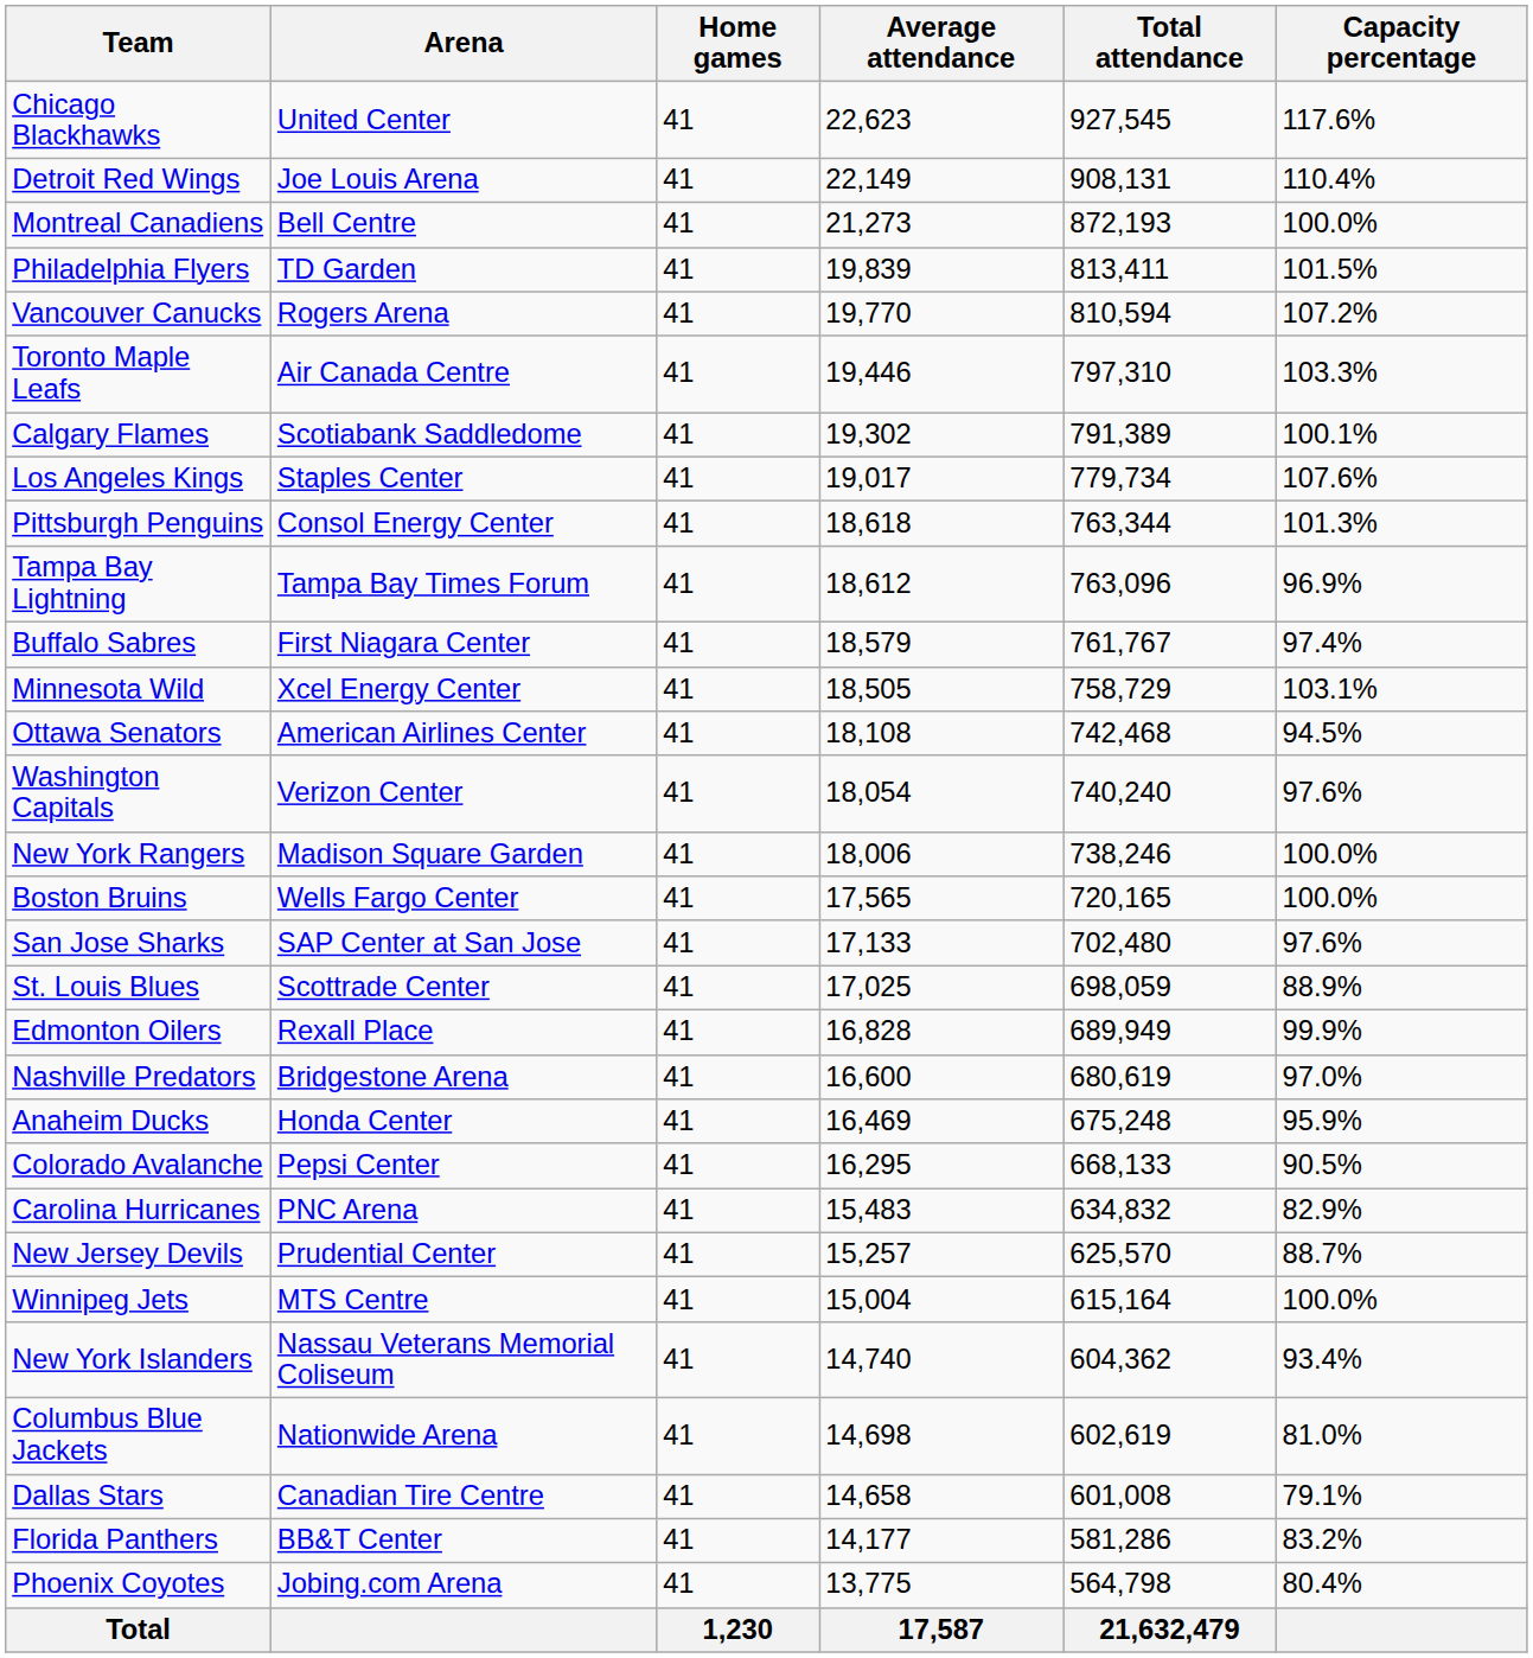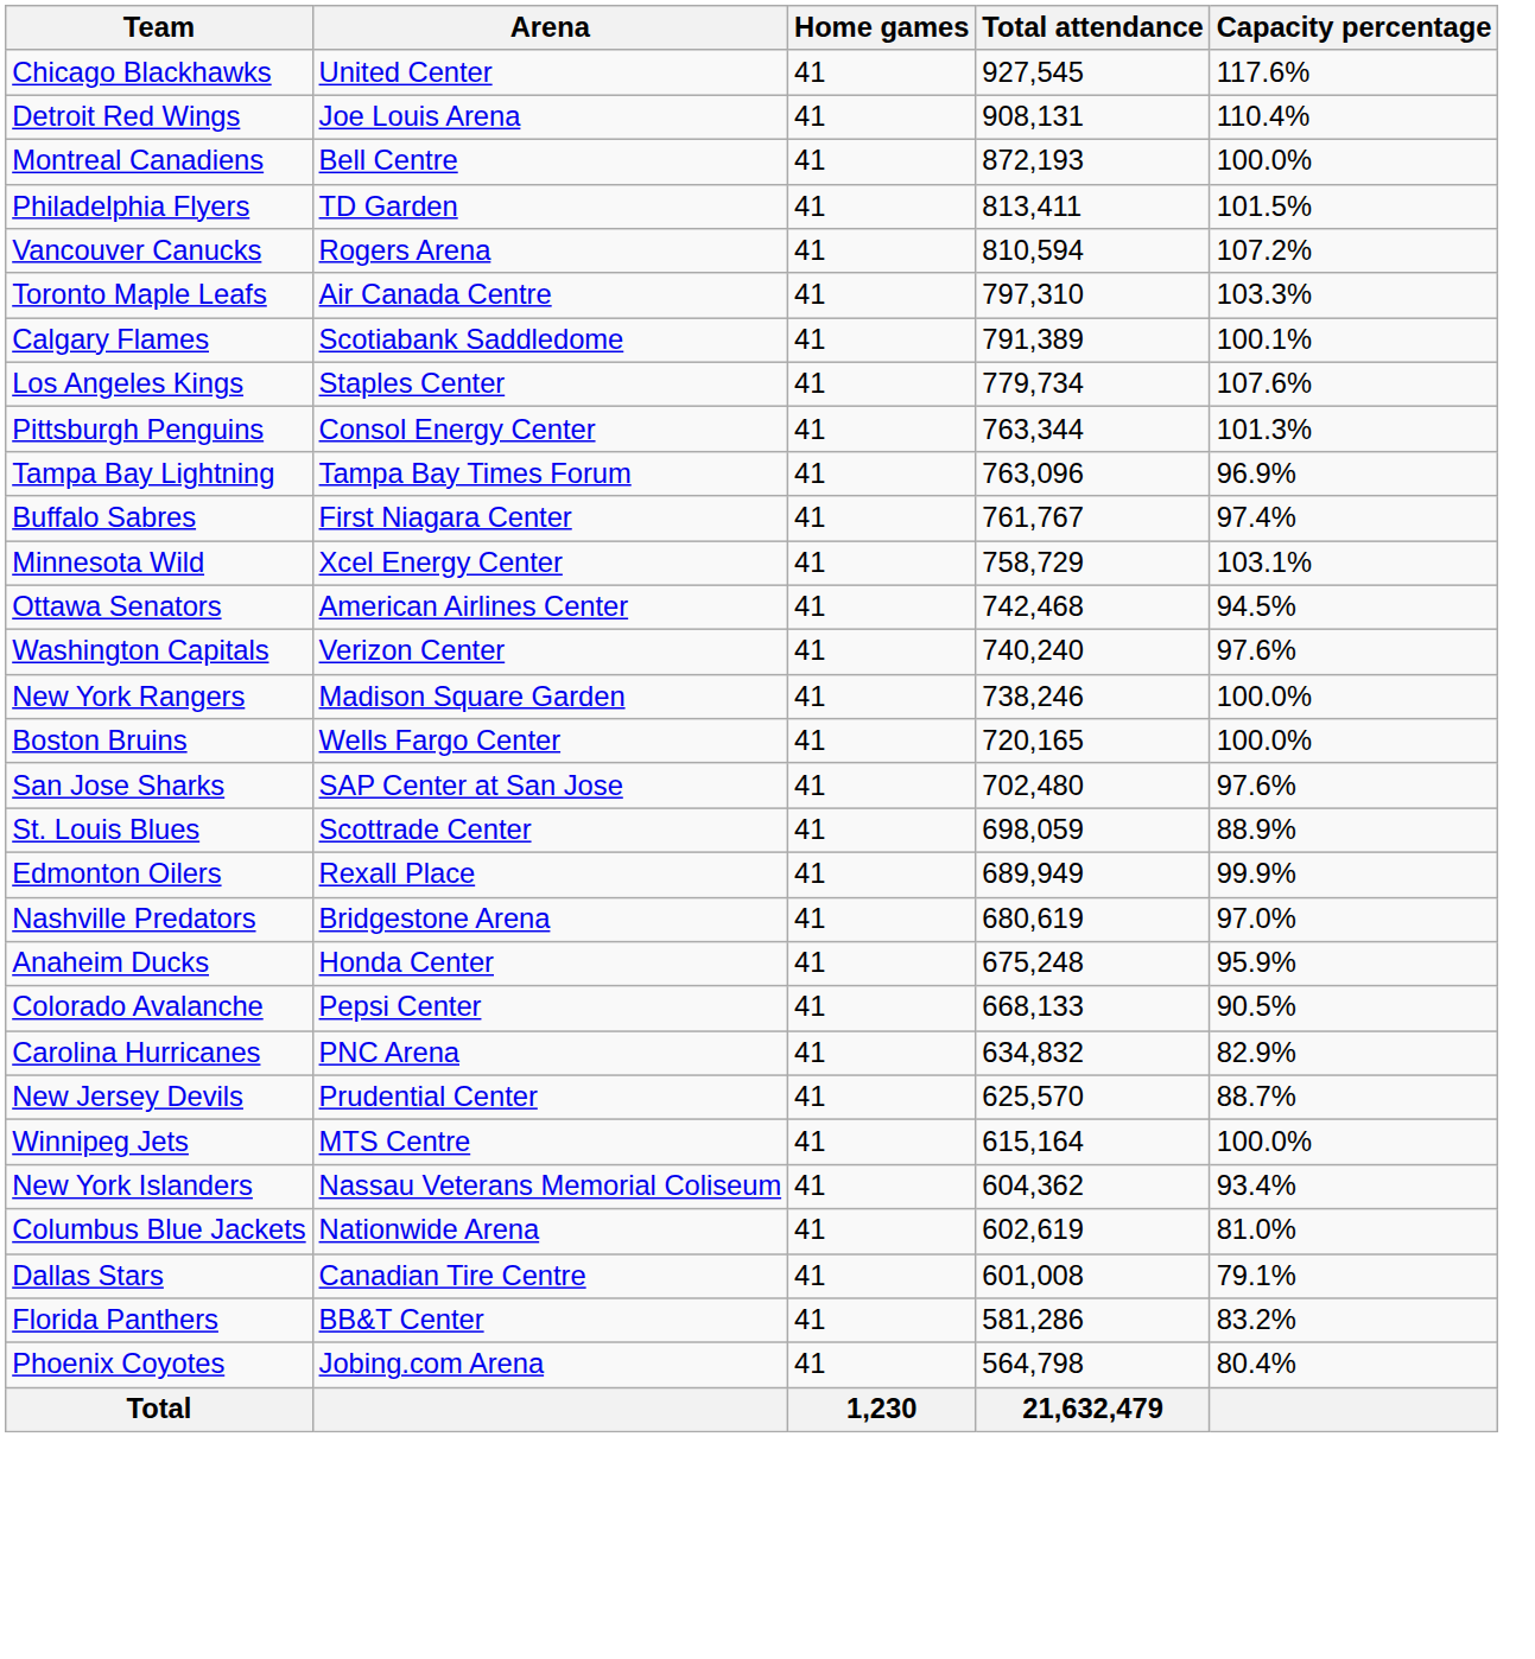 <table class="wikitable sortable">
 <tr>
 <th>Team</th>
 <th>Arena</th>
 <th>Home games</th>
-<th>Average attendance</th>
 <th>Total attendance</th>
 <th data-sort-type="number">Capacity percentage</th>
 </tr>
 <tr>
 <td><a href='#'>Chicago Blackhawks</a></td>
 <td><a href='#'>United Center</a></td>
 <td>41</td>
-<td>22,623</td>
 <td>927,545</td>
 <td>117.6% </td>
 </tr>
 <tr>
 <td><a href='#'>Detroit Red Wings</a></td>
 <td><a href='#'>Joe Louis Arena</a></td>
 <td>41</td>
-<td>22,149</td>
 <td>908,131</td>
 <td>110.4%</td>
 </tr>
 <tr>
 <td><a href='#'>Montreal Canadiens</a></td>
 <td><a href='#'>Bell Centre</a></td>
 <td>41</td>
-<td>21,273</td>
 <td>872,193</td>
 <td>100.0%</td>
 </tr>
 <tr>
 <td><a href='#'>Philadelphia Flyers</a></td>
 <td><a href='#'>TD Garden</a></td>
 <td>41</td>
-<td>19,839</td>
 <td>813,411</td>
 <td>101.5%</td>
 </tr>
 <tr>
 <td><a href='#'>Vancouver Canucks</a></td>
 <td><a href='#'>Rogers Arena</a></td>
 <td>41</td>
-<td>19,770</td>
 <td>810,594</td>
 <td>107.2%</td>
 </tr>
 <tr>
 <td><a href='#'>Toronto Maple Leafs</a></td>
 <td><a href='#'>Air Canada Centre</a></td>
 <td>41</td>
-<td>19,446</td>
 <td>797,310</td>
 <td>103.3%</td>
 </tr>
 <tr>
 <td><a href='#'>Calgary Flames</a></td>
 <td><a href='#'>Scotiabank Saddledome</a></td>
 <td>41</td>
-<td>19,302</td>
 <td>791,389</td>
 <td>100.1%</td>
 </tr>
 <tr>
 <td><a href='#'>Los Angeles Kings</a></td>
 <td><a href='#'>Staples Center</a></td>
 <td>41</td>
-<td>19,017</td>
 <td>779,734</td>
 <td>107.6%</td>
 </tr>
 <tr>
 <td><a href='#'>Pittsburgh Penguins</a></td>
 <td><a href='#'>Consol Energy Center</a></td>
 <td>41</td>
-<td>18,618</td>
 <td>763,344</td>
 <td>101.3%</td>
 </tr>
 <tr>
 <td><a href='#'>Tampa Bay Lightning</a></td>
 <td><a href='#'>Tampa Bay Times Forum</a></td>
 <td>41</td>
-<td>18,612</td>
 <td>763,096</td>
 <td>96.9%</td>
 </tr>
 <tr>
 <td><a href='#'>Buffalo Sabres</a></td>
 <td><a href='#'>First Niagara Center</a></td>
 <td>41</td>
-<td>18,579</td>
 <td>761,767</td>
 <td>97.4%</td>
 </tr>
 <tr>
 <td><a href='#'>Minnesota Wild</a></td>
 <td><a href='#'>Xcel Energy Center</a></td>
 <td>41</td>
-<td>18,505</td>
 <td>758,729</td>
 <td>103.1%</td>
 </tr>
 <tr>
 <td><a href='#'>Ottawa Senators</a></td>
 <td><a href='#'>American Airlines Center</a></td>
 <td>41</td>
-<td>18,108</td>
 <td>742,468</td>
 <td>94.5%</td>
 </tr>
 <tr>
 <td><a href='#'>Washington Capitals</a></td>
 <td><a href='#'>Verizon Center</a></td>
 <td>41</td>
-<td>18,054</td>
 <td>740,240</td>
 <td>97.6%</td>
 </tr>
 <tr>
 <td><a href='#'>New York Rangers</a></td>
 <td><a href='#'>Madison Square Garden</a></td>
 <td>41</td>
-<td>18,006</td>
 <td>738,246</td>
 <td>100.0%</td>
 </tr>
 <tr>
 <td><a href='#'>Boston Bruins</a></td>
 <td><a href='#'>Wells Fargo Center</a></td>
 <td>41</td>
-<td>17,565</td>
 <td>720,165</td>
 <td>100.0%</td>
 </tr>
 <tr>
 <td><a href='#'>San Jose Sharks</a></td>
 <td><a href='#'>SAP Center at San Jose</a></td>
 <td>41</td>
-<td>17,133</td>
 <td>702,480</td>
 <td>97.6%</td>
 </tr>
 <tr>
 <td><a href='#'>St. Louis Blues</a></td>
 <td><a href='#'>Scottrade Center</a></td>
 <td>41</td>
-<td>17,025</td>
 <td>698,059</td>
 <td>88.9%</td>
 </tr>
 <tr>
 <td><a href='#'>Edmonton Oilers</a></td>
 <td><a href='#'>Rexall Place</a></td>
 <td>41</td>
-<td>16,828</td>
 <td>689,949</td>
 <td>99.9%</td>
 </tr>
 <tr>
 <td><a href='#'>Nashville Predators</a></td>
 <td><a href='#'>Bridgestone Arena</a></td>
 <td>41</td>
-<td>16,600</td>
 <td>680,619</td>
 <td>97.0%</td>
 </tr>
 <tr>
 <td><a href='#'>Anaheim Ducks</a></td>
 <td><a href='#'>Honda Center</a></td>
 <td>41</td>
-<td>16,469</td>
 <td>675,248</td>
 <td>95.9%</td>
 </tr>
 <tr>
 <td><a href='#'>Colorado Avalanche</a></td>
 <td><a href='#'>Pepsi Center</a></td>
 <td>41</td>
-<td>16,295</td>
 <td>668,133</td>
 <td>90.5%</td>
 </tr>
 <tr>
 <td><a href='#'>Carolina Hurricanes</a></td>
 <td><a href='#'>PNC Arena</a></td>
 <td>41</td>
-<td>15,483</td>
 <td>634,832</td>
 <td>82.9%</td>
 </tr>
 <tr>
 <td><a href='#'>New Jersey Devils</a></td>
 <td><a href='#'>Prudential Center</a></td>
 <td>41</td>
-<td>15,257</td>
 <td>625,570</td>
 <td>88.7%</td>
 </tr>
 <tr>
 <td><a href='#'>Winnipeg Jets</a></td>
 <td><a href='#'>MTS Centre</a></td>
 <td>41</td>
-<td>15,004</td>
 <td>615,164</td>
 <td>100.0%</td>
 </tr>
 <tr>
 <td><a href='#'>New York Islanders</a></td>
 <td><a href='#'>Nassau Veterans Memorial Coliseum</a></td>
 <td>41</td>
-<td>14,740</td>
 <td>604,362</td>
 <td>93.4%</td>
 </tr>
 <tr>
 <td><a href='#'>Columbus Blue Jackets</a></td>
 <td><a href='#'>Nationwide Arena</a></td>
 <td>41</td>
-<td>14,698</td>
 <td>602,619</td>
 <td>81.0%</td>
 </tr>
 <tr>
 <td><a href='#'>Dallas Stars</a></td>
 <td><a href='#'>Canadian Tire Centre</a></td>
 <td>41</td>
-<td>14,658</td>
 <td>601,008</td>
 <td>79.1%</td>
 </tr>
 <tr>
 <td><a href='#'>Florida Panthers</a></td>
 <td><a href='#'>BB&T Center</a></td>
 <td>41</td>
-<td>14,177</td>
 <td>581,286</td>
 <td>83.2%</td>
 </tr>
 <tr>
 <td><a href='#'>Phoenix Coyotes</a></td>
 <td><a href='#'>Jobing.com Arena</a></td>
 <td>41</td>
-<td>13,775</td>
 <td>564,798</td>
 <td>80.4%</td>
 </tr>
 <tr>
 <th>Total</th>
 <th></th>
 <th>1,230</th>
-<th>17,587</th>
 <th>21,632,479</th>
 <th></th>
 </tr>
 </table>
